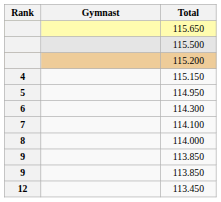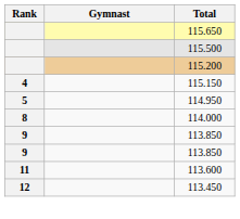 <table class="wikitable sortable" style="text-align:center; font-size:95%">
 <tr>
 <th scope="col" style="width:50px;">Rank</th>
 <th scope="col" style="width:180px;">Gymnast</th>
 <th scope="col" style="width:80px;">Total</th>
 </tr>
 <tr style="background:#fffcaf;">
 <th scope=row style="text-align:center"></th>
 <td style="text-align:left;"></td>
 <td>115.650</td>
 </tr>
 <tr style="background:#e5e5e5;">
 <th scope=row style="text-align:center"></th>
 <td style="text-align:left;"></td>
 <td>115.500</td>
 </tr>
 <tr style="background:#ec9;">
 <th scope=row style="text-align:center"></th>
 <td style="text-align:left;"></td>
 <td>115.200</td>
 </tr>
 <tr>
 <th scope=row style="text-align:center">4</th>
 <td style="text-align:left;"></td>
 <td>115.150</td>
 </tr>
 <tr>
 <th scope=row style="text-align:center">5</th>
 <td style="text-align:left;"></td>
 <td>114.950</td>
 </tr>
 <tr>
-<th scope=row style="text-align:center">6</th>
-<td style="text-align:left;"></td>
-<td>114.300</td>
-</tr>
-<tr>
-<th scope=row style="text-align:center">7</th>
-<td style="text-align:left;"></td>
-<td>114.100</td>
-</tr>
-<tr>
 <th scope=row style="text-align:center">8</th>
 <td style="text-align:left;"></td>
 <td>114.000</td>
 </tr>
 <tr>
 <th scope=row style="text-align:center">9</th>
 <td style="text-align:left;"></td>
 <td>113.850</td>
 </tr>
 <tr>
 <th scope=row style="text-align:center">9</th>
 <td style="text-align:left;"></td>
 <td>113.850</td>
 </tr>
 <tr>
+<th scope=row style="text-align:center">11</th>
+<td style="text-align:left;"></td>
+<td>113.600</td>
+</tr>
+<tr>
 <th scope=row style="text-align:center">12</th>
 <td style="text-align:left;"></td>
 <td>113.450</td>
 </tr>
 </table>
